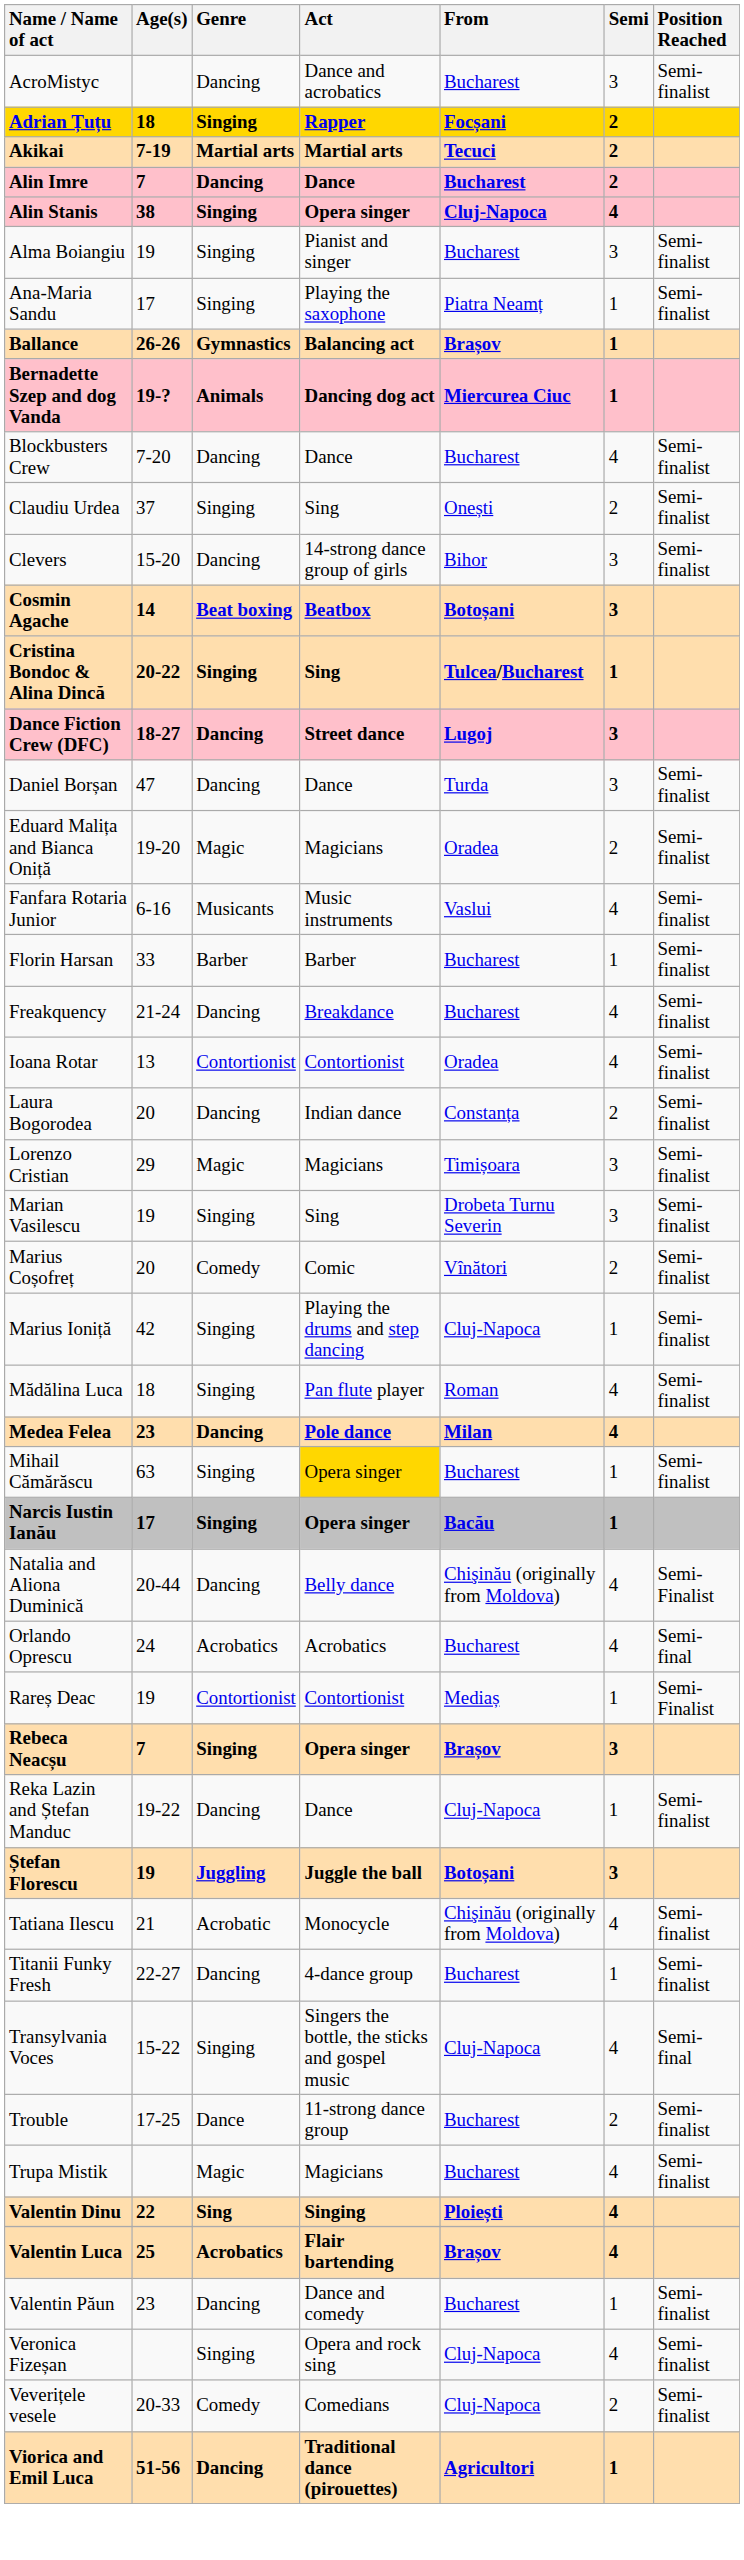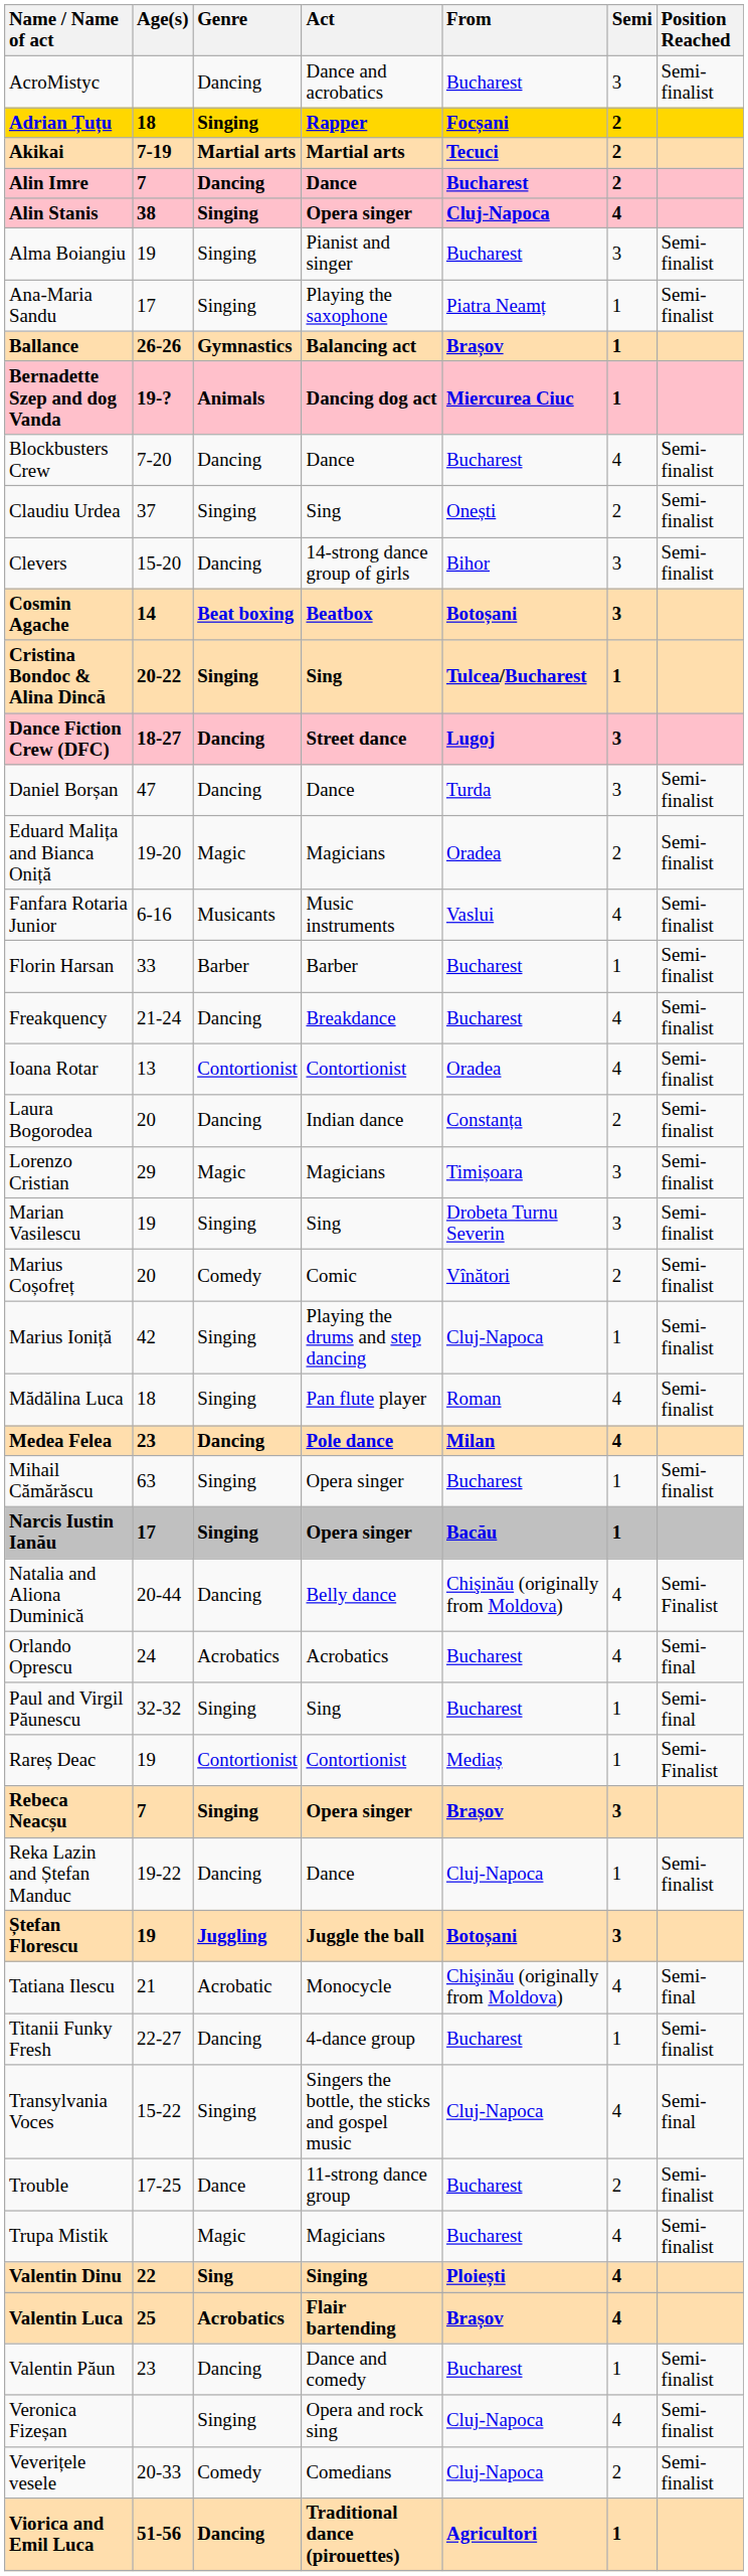 <table class="wikitable sortable" width="100%">
 <tr valign="top">
 <th style="text-align:left">Name / Name of act</th>
 <th style="text-align:left">Age(s)</th>
 <th style="text-align:left">Genre</th>
 <th style="text-align:left">Act</th>
 <th style="text-align:left">From</th>
 <th style="text-align:left">Semi</th>
 <th style="text-align:left">Position Reached</th>
 </tr>
 <tr>
 <td>AcroMistyc</td>
 <td></td>
 <td>Dancing</td>
 <td>Dance and acrobatics</td>
 <td><a href='#'>Bucharest</a></td>
 <td>3</td>
 <td>Semi-finalist</td>
 </tr>
 <tr>
 <td style="background-color:gold;"><strong><a href='#'>Adrian Țuțu</a></strong></td>
 <td style="background-color:gold;"><strong>18</strong></td>
 <td style="background-color:gold;"><strong>Singing</strong></td>
 <td style="background-color:gold;"><strong><a href='#'>Rapper</a></strong></td>
 <td style="background-color:gold;"><strong><a href='#'>Focșani</a></strong></td>
 <td style="background-color:gold;"><strong>2</strong></td>
 <td style="background-color:gold;"><strong></strong></td>
 </tr>
 <tr>
 <td style="background-color:navajowhite;"><strong>Akikai</strong></td>
 <td style="background-color:navajowhite;"><strong>7-19</strong></td>
 <td style="background-color:navajowhite;"><strong>Martial arts</strong></td>
 <td style="background-color:navajowhite;"><strong>Martial arts</strong></td>
 <td style="background-color:navajowhite;"><strong><a href='#'>Tecuci</a></strong></td>
 <td style="background-color:navajowhite;"><strong>2</strong></td>
 <td style="background-color:navajowhite;"><strong></strong></td>
 </tr>
 <tr>
 <td style="background-color:pink"><strong>Alin Imre</strong></td>
 <td style="background-color:pink"><strong>7</strong></td>
 <td style="background-color:pink"><strong>Dancing</strong></td>
 <td style="background-color:pink"><strong>Dance</strong></td>
 <td style="background-color:pink"><strong><a href='#'>Bucharest</a></strong></td>
 <td style="background-color:pink"><strong>2</strong></td>
 <td style="background-color:pink"><strong></strong></td>
 </tr>
 <tr>
 <td style="background-color:pink"><strong>Alin Stanis</strong></td>
 <td style="background-color:pink"><strong>38</strong></td>
 <td style="background-color:pink"><strong>Singing</strong></td>
 <td style="background-color:pink"><strong>Opera singer</strong></td>
 <td style="background-color:pink"><strong><a href='#'>Cluj-Napoca</a></strong></td>
 <td style="background-color:pink"><strong>4</strong></td>
 <td style="background-color:pink"><strong></strong></td>
 </tr>
 <tr>
 <td>Alma Boiangiu</td>
 <td>19</td>
 <td>Singing</td>
 <td>Pianist and singer</td>
 <td><a href='#'>Bucharest</a></td>
 <td>3</td>
 <td>Semi-finalist</td>
 </tr>
 <tr>
 <td>Ana-Maria Sandu</td>
 <td>17</td>
 <td>Singing</td>
 <td>Playing the <a href='#'>saxophone</a></td>
 <td><a href='#'>Piatra Neamț</a></td>
 <td>1</td>
 <td>Semi-finalist</td>
 </tr>
 <tr>
 <td style="background-color:navajowhite;"><strong>Ballance</strong></td>
 <td style="background-color:navajowhite;"><strong>26-26</strong></td>
 <td style="background-color:navajowhite;"><strong>Gymnastics</strong></td>
 <td style="background-color:navajowhite;"><strong>Balancing act</strong></td>
 <td style="background-color:navajowhite;"><strong><a href='#'>Brașov</a></strong></td>
 <td style="background-color:navajowhite;"><strong>1</strong></td>
 <td style="background-color:navajowhite;"><strong></strong></td>
 </tr>
 <tr>
 <td style="background-color:pink"><strong>Bernadette Szep and dog Vanda</strong></td>
 <td style="background-color:pink"><strong>19-?</strong></td>
 <td style="background-color:pink"><strong>Animals</strong></td>
 <td style="background-color:pink"><strong>Dancing dog act</strong></td>
 <td style="background-color:pink"><strong><a href='#'>Miercurea Ciuc</a></strong></td>
 <td style="background-color:pink"><strong>1</strong></td>
 <td style="background-color:pink"><strong></strong></td>
 </tr>
 <tr>
 <td>Blockbusters Crew</td>
 <td>7-20</td>
 <td>Dancing</td>
 <td>Dance</td>
 <td><a href='#'>Bucharest</a></td>
 <td>4</td>
 <td>Semi-finalist</td>
 </tr>
 <tr>
 <td>Claudiu Urdea</td>
 <td>37</td>
 <td>Singing</td>
 <td>Sing</td>
 <td><a href='#'>Onești</a></td>
 <td>2</td>
 <td>Semi-finalist</td>
 </tr>
 <tr>
 <td>Clevers</td>
 <td>15-20</td>
 <td>Dancing</td>
 <td>14-strong dance group of girls</td>
 <td><a href='#'>Bihor</a></td>
 <td>3</td>
 <td>Semi-finalist</td>
 </tr>
 <tr>
 <td style="background-color:navajowhite;"><strong>Cosmin Agache </strong></td>
 <td style="background-color:navajowhite;"><strong>14</strong></td>
 <td style="background-color:navajowhite;"><strong><a href='#'>Beat boxing</a></strong></td>
 <td style="background-color:navajowhite;"><strong><a href='#'>Beatbox</a></strong></td>
 <td style="background-color:navajowhite;"><strong><a href='#'>Botoșani</a></strong></td>
 <td style="background-color:navajowhite;"><strong>3</strong></td>
 <td style="background-color:navajowhite;"><strong></strong></td>
 </tr>
 <tr>
 <td style="background-color:navajowhite;"><strong>Cristina Bondoc & Alina Dincă </strong></td>
 <td style="background-color:navajowhite;"><strong>20-22</strong></td>
 <td style="background-color:navajowhite;"><strong>Singing</strong></td>
 <td style="background-color:navajowhite;"><strong>Sing</strong></td>
 <td style="background-color:navajowhite;"><strong><a href='#'>Tulcea</a>/<a href='#'>Bucharest</a></strong></td>
 <td style="background-color:navajowhite;"><strong>1</strong></td>
 <td style="background-color:navajowhite;"><strong></strong></td>
 </tr>
 <tr>
 <td style="background-color:pink"><strong>Dance Fiction Crew (DFC)</strong></td>
 <td style="background-color:pink"><strong>18-27</strong></td>
 <td style="background-color:pink"><strong>Dancing</strong></td>
 <td style="background-color:pink"><strong>Street dance</strong></td>
 <td style="background-color:pink"><strong><a href='#'>Lugoj</a></strong></td>
 <td style="background-color:pink"><strong>3</strong></td>
 <td style="background-color:pink"><strong></strong></td>
 </tr>
 <tr>
 <td>Daniel Borșan</td>
 <td>47</td>
 <td>Dancing</td>
 <td>Dance</td>
 <td><a href='#'>Turda</a></td>
 <td>3</td>
 <td>Semi-finalist</td>
 </tr>
 <tr>
 <td>Eduard Malița and Bianca Oniță</td>
 <td>19-20</td>
 <td>Magic</td>
 <td>Magicians</td>
 <td><a href='#'>Oradea</a></td>
 <td>2</td>
 <td>Semi-finalist</td>
 </tr>
 <tr>
 <td>Fanfara Rotaria Junior</td>
 <td>6-16</td>
 <td>Musicants</td>
 <td>Music instruments</td>
 <td><a href='#'>Vaslui</a></td>
 <td>4</td>
 <td>Semi-finalist</td>
 </tr>
 <tr>
 <td>Florin Harsan</td>
 <td>33</td>
 <td>Barber</td>
 <td>Barber</td>
 <td><a href='#'>Bucharest</a></td>
 <td>1</td>
 <td>Semi-finalist</td>
 </tr>
 <tr>
 <td>Freakquency</td>
 <td>21-24</td>
 <td>Dancing</td>
 <td><a href='#'>Breakdance</a></td>
 <td><a href='#'>Bucharest</a></td>
 <td>4</td>
 <td>Semi-finalist</td>
 </tr>
 <tr>
 <td>Ioana Rotar</td>
 <td>13</td>
 <td><a href='#'>Contortionist</a></td>
 <td><a href='#'>Contortionist</a></td>
 <td><a href='#'>Oradea</a></td>
 <td>4</td>
 <td>Semi-finalist</td>
 </tr>
 <tr>
 <td>Laura Bogorodea</td>
 <td>20</td>
 <td>Dancing</td>
 <td>Indian dance</td>
 <td><a href='#'>Constanța</a></td>
 <td>2</td>
 <td>Semi-finalist</td>
 </tr>
 <tr>
 <td>Lorenzo Cristian</td>
 <td>29</td>
 <td>Magic</td>
 <td>Magicians</td>
 <td><a href='#'>Timișoara</a></td>
 <td>3</td>
 <td>Semi-finalist</td>
 </tr>
 <tr>
 <td>Marian Vasilescu</td>
 <td>19</td>
 <td>Singing</td>
 <td>Sing</td>
 <td><a href='#'>Drobeta Turnu Severin</a></td>
 <td>3</td>
 <td>Semi-finalist</td>
 </tr>
 <tr>
 <td>Marius Coșofreț</td>
 <td>20</td>
 <td>Comedy</td>
 <td>Comic</td>
 <td><a href='#'>Vînători</a></td>
 <td>2</td>
 <td>Semi-finalist</td>
 </tr>
 <tr>
 <td>Marius Ioniță</td>
 <td>42</td>
 <td>Singing</td>
 <td>Playing the <a href='#'>drums</a> and <a href='#'>step dancing</a></td>
 <td><a href='#'>Cluj-Napoca</a></td>
 <td>1</td>
 <td>Semi-finalist</td>
 </tr>
 <tr>
 <td>Mădălina Luca</td>
 <td>18</td>
 <td>Singing</td>
 <td><a href='#'>Pan flute</a> player</td>
 <td><a href='#'>Roman</a></td>
 <td>4</td>
 <td>Semi-finalist</td>
 </tr>
 <tr>
 <td style="background-color:navajowhite;"><strong>Medea Felea </strong></td>
 <td style="background-color:navajowhite;"><strong>23</strong></td>
 <td style="background-color:navajowhite;"><strong>Dancing</strong></td>
 <td style="background-color:navajowhite;"><strong><a href='#'>Pole dance</a></strong></td>
 <td style="background-color:navajowhite;"><strong><a href='#'>Milan</a></strong></td>
 <td style="background-color:navajowhite;"><strong>4</strong></td>
 <td style="background-color:navajowhite;"><strong></strong></td>
 </tr>
 <tr>
 <td>Mihail Cămărăscu</td>
 <td>63</td>
 <td>Singing</td>
-<td style="background: gold;">Opera singer</td>
+<td>Opera singer</td>
 <td><a href='#'>Bucharest</a></td>
 <td>1</td>
 <td>Semi-finalist</td>
 </tr>
 <tr>
 <td style="background-color:silver;"><strong>Narcis Iustin Ianău </strong></td>
 <td style="background-color:silver;"><strong>17</strong></td>
 <td style="background-color:silver;"><strong>Singing</strong></td>
 <td style="background-color:silver;"><strong>Opera singer</strong></td>
 <td style="background-color:silver;"><strong><a href='#'>Bacău</a></strong></td>
 <td style="background-color:silver;"><strong>1</strong></td>
 <td style="background-color:silver;"><strong></strong></td>
 </tr>
 <tr>
 <td>Natalia and Aliona Duminică</td>
 <td>20-44</td>
 <td>Dancing</td>
 <td><a href='#'>Belly dance</a></td>
 <td><a href='#'>Chişinău</a> (originally from <a href='#'>Moldova</a>)</td>
 <td>4</td>
 <td>Semi-Finalist</td>
 </tr>
 <tr>
 <td>Orlando Oprescu</td>
 <td>24</td>
 <td>Acrobatics</td>
 <td>Acrobatics</td>
 <td><a href='#'>Bucharest</a></td>
 <td>4</td>
+<td>Semi-final</td>
+</tr>
+<tr>
+<td>Paul and Virgil Păunescu</td>
+<td>32-32</td>
+<td>Singing</td>
+<td>Sing</td>
+<td><a href='#'>Bucharest</a></td>
+<td>1</td>
 <td>Semi-final</td>
 </tr>
 <tr>
 <td>Rareș Deac</td>
 <td>19</td>
 <td><a href='#'>Contortionist</a></td>
 <td><a href='#'>Contortionist</a></td>
 <td><a href='#'>Mediaș</a></td>
 <td>1</td>
 <td>Semi-Finalist</td>
 </tr>
 <tr>
 <td style="background-color:navajowhite;"><strong>Rebeca Neacșu  </strong></td>
 <td style="background-color:navajowhite;"><strong>7</strong></td>
 <td style="background-color:navajowhite;"><strong>Singing</strong></td>
 <td style="background-color:navajowhite;"><strong>Opera singer</strong></td>
 <td style="background-color:navajowhite;"><strong><a href='#'>Brașov</a></strong></td>
 <td style="background-color:navajowhite;"><strong>3</strong></td>
 <td style="background-color:navajowhite;"><strong></strong></td>
 </tr>
 <tr>
 <td>Reka Lazin and Ștefan Manduc</td>
 <td>19-22</td>
 <td>Dancing</td>
 <td>Dance</td>
 <td><a href='#'>Cluj-Napoca</a></td>
 <td>1</td>
 <td>Semi-finalist</td>
 </tr>
 <tr>
 <td style="background-color:navajowhite;"><strong>Ștefan Florescu </strong></td>
 <td style="background-color:navajowhite;"><strong>19</strong></td>
 <td style="background-color:navajowhite;"><strong><a href='#'>Juggling</a></strong></td>
 <td style="background-color:navajowhite;"><strong>Juggle the ball</strong></td>
 <td style="background-color:navajowhite;"><strong><a href='#'>Botoșani</a></strong></td>
 <td style="background-color:navajowhite;"><strong>3</strong></td>
 <td style="background-color:navajowhite;"><strong></strong></td>
 </tr>
 <tr>
 <td>Tatiana Ilescu</td>
 <td>21</td>
 <td>Acrobatic</td>
 <td>Monocycle</td>
 <td><a href='#'>Chişinău</a> (originally from <a href='#'>Moldova</a>)</td>
 <td>4</td>
-<td>Semi-finalist</td>
+<td>Semi-final</td>
 </tr>
 <tr>
 <td>Titanii Funky Fresh</td>
 <td>22-27</td>
 <td>Dancing</td>
 <td>4-dance group</td>
 <td><a href='#'>Bucharest</a></td>
 <td>1</td>
 <td>Semi-finalist</td>
 </tr>
 <tr>
 <td>Transylvania Voces</td>
 <td>15-22</td>
 <td>Singing</td>
 <td>Singers the bottle, the sticks and gospel music</td>
 <td><a href='#'>Cluj-Napoca</a></td>
 <td>4</td>
 <td>Semi-final</td>
 </tr>
 <tr>
 <td>Trouble</td>
 <td>17-25</td>
 <td>Dance</td>
 <td>11-strong dance group</td>
 <td><a href='#'>Bucharest</a></td>
 <td>2</td>
 <td>Semi-finalist</td>
 </tr>
 <tr>
 <td>Trupa Mistik</td>
 <td></td>
 <td>Magic</td>
 <td>Magicians</td>
 <td><a href='#'>Bucharest</a></td>
 <td>4</td>
 <td>Semi-finalist</td>
 </tr>
 <tr>
 <td style="background-color:navajowhite;"><strong>Valentin Dinu</strong></td>
 <td style="background-color:navajowhite;"><strong>22</strong></td>
 <td style="background-color:navajowhite;"><strong>Sing</strong></td>
 <td style="background-color:navajowhite;"><strong>Singing</strong></td>
 <td style="background-color:navajowhite;"><strong><a href='#'>Ploiești</a></strong></td>
 <td style="background-color:navajowhite;"><strong>4</strong></td>
 <td style="background-color:navajowhite;"><strong></strong></td>
 </tr>
 <tr>
 </tr>
 <tr>
 <td style="background-color:navajowhite;"><strong>Valentin Luca</strong></td>
 <td style="background-color:navajowhite;"><strong>25</strong></td>
 <td style="background-color:navajowhite;"><strong>Acrobatics</strong></td>
 <td style="background-color:navajowhite;"><strong>Flair bartending</strong></td>
 <td style="background-color:navajowhite;"><strong><a href='#'>Brașov</a></strong></td>
 <td style="background-color:navajowhite;"><strong>4</strong></td>
 <td style="background-color:navajowhite;"><strong></strong></td>
 </tr>
 <tr>
 <td>Valentin Păun</td>
 <td>23</td>
 <td>Dancing</td>
 <td>Dance and comedy</td>
 <td><a href='#'>Bucharest</a></td>
 <td>1</td>
 <td>Semi-finalist</td>
 </tr>
 <tr>
 <td>Veronica Fizeșan</td>
 <td></td>
 <td>Singing</td>
 <td>Opera and rock sing</td>
 <td><a href='#'>Cluj-Napoca</a></td>
 <td>4</td>
 <td>Semi-finalist</td>
 </tr>
 <tr>
 <td>Veverițele vesele</td>
 <td>20-33</td>
 <td>Comedy</td>
 <td>Comedians</td>
 <td><a href='#'>Cluj-Napoca</a></td>
 <td>2</td>
 <td>Semi-finalist</td>
 </tr>
 <tr>
 <td style="background-color:navajowhite;"><strong>Viorica and Emil Luca</strong></td>
 <td style="background-color:navajowhite;"><strong>51-56</strong></td>
 <td style="background-color:navajowhite;"><strong>Dancing</strong></td>
 <td style="background-color:navajowhite;"><strong>Traditional dance (pirouettes)</strong></td>
 <td style="background-color:navajowhite;"><strong><a href='#'>Agricultori</a></strong></td>
 <td style="background-color:navajowhite;"><strong>1</strong></td>
 <td style="background-color:navajowhite;"><strong></strong></td>
 </tr>
 <tr>
 </tr>
 </table>
